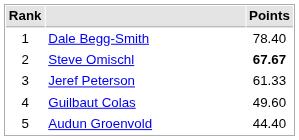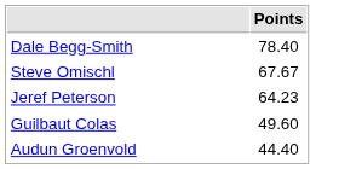 <table cellspacing="1" cellpadding="3" style="border:1px solid #AAAAAA;font-size:86%">
 <tr bgcolor="#E4E4E4">
-<th style="border-bottom:1px solid #AAAAAA" width=10>Rank</th>
 <th style="border-bottom:1px solid #AAAAAA" width=200></th>
 <th style="border-bottom:1px solid #AAAAAA" width=20>Points</th>
 </tr>
 <tr>
-<td style="text-align:center;">1</td>
 <td> <a href='#'>Dale Begg-Smith</a></td>
 <td align=center>78.40</td>
 </tr>
 <tr>
-<td style="text-align:center;">2</td>
 <td> <a href='#'>Steve Omischl</a></td>
-<td align=center><strong>67.67</strong></td>
+<td align=center>67.67</td>
 </tr>
 <tr>
-<td style="text-align:center;">3</td>
 <td> <a href='#'>Jeref Peterson</a></td>
-<td align=center>61.33</td>
+<td align=center>64.23</td>
 </tr>
 <tr>
-<td style="text-align:center;">4</td>
 <td> <a href='#'>Guilbaut Colas</a></td>
 <td align=center>49.60</td>
 </tr>
 <tr>
-<td style="text-align:center;">5</td>
 <td> <a href='#'>Audun Groenvold</a></td>
 <td align=center>44.40</td>
 </tr>
 </table>
